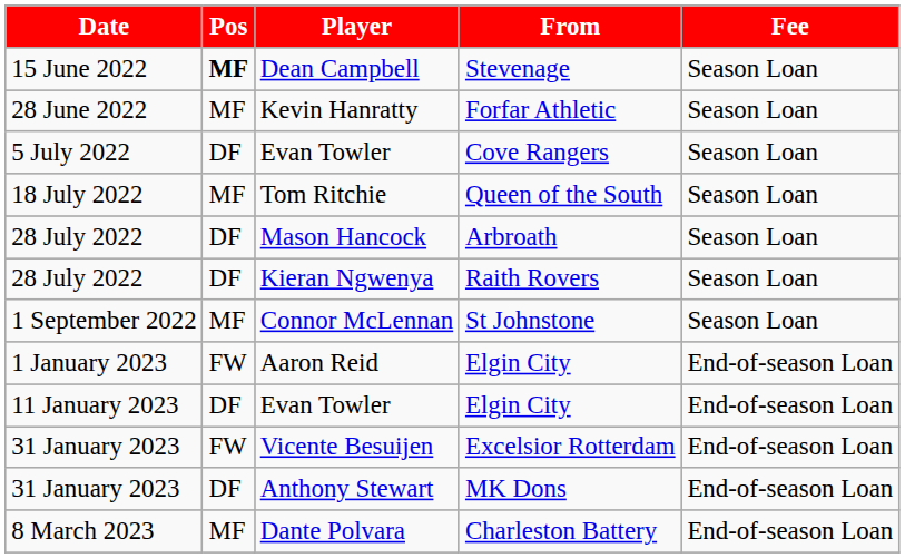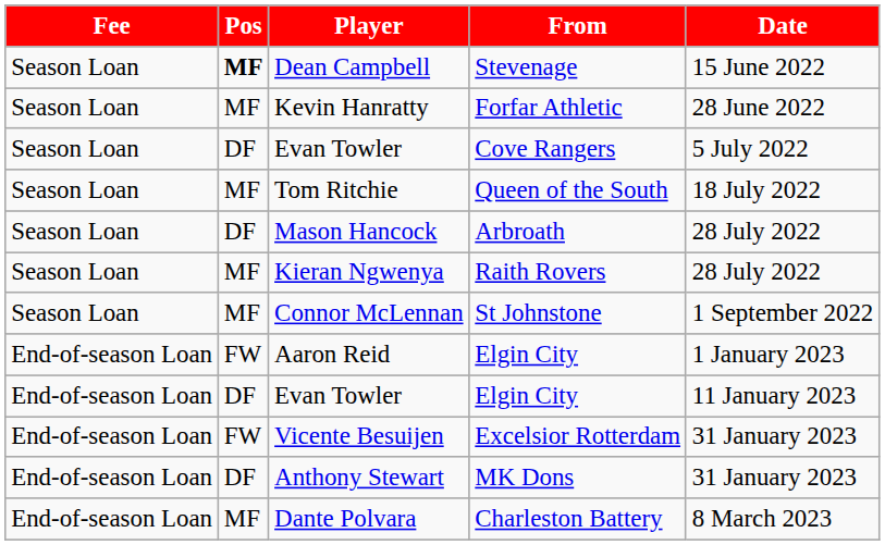 <table class="wikitable"  style="text-align:left; font-size:90%; ">
 <tr>
-<th style="background:#f00; color:#FFFFFF;" scope="col"><strong>Date</strong></th>
+<th style="background:#f00; color:#FFFFFF;" scope="col"><strong>Fee</strong></th>
 <th style="background:#f00; color:#FFFFFF;" scope="col"><strong>Pos</strong></th>
 <th style="background:#f00; color:#FFFFFF;" scope="col"><strong>Player</strong></th>
 <th style="background:#f00; color:#FFFFFF;" scope="col"><strong>From</strong></th>
-<th style="background:#f00; color:#FFFFFF;" scope="col"><strong>Fee</strong></th>
+<th style="background:#f00; color:#FFFFFF;" scope="col"><strong>Date</strong></th>
 </tr>
 <tr>
-<td>15 June 2022</td>
+<td>Season Loan</td>
 <td><strong>MF</strong></td>
 <td> <a href='#'>Dean Campbell</a></td>
 <td> <a href='#'>Stevenage</a></td>
-<td>Season Loan</td>
+<td>15 June 2022</td>
 </tr>
 <tr>
-<td>28 June 2022</td>
+<td>Season Loan</td>
 <td>MF</td>
 <td> Kevin Hanratty</td>
 <td> <a href='#'>Forfar Athletic</a></td>
-<td>Season Loan</td>
+<td>28 June 2022</td>
 </tr>
 <tr>
-<td>5 July 2022</td>
+<td>Season Loan</td>
 <td>DF</td>
 <td> Evan Towler</td>
 <td> <a href='#'>Cove Rangers</a></td>
-<td>Season Loan</td>
+<td>5 July 2022</td>
 </tr>
 <tr>
-<td>18 July 2022</td>
+<td>Season Loan</td>
 <td>MF</td>
 <td> Tom Ritchie</td>
 <td> <a href='#'>Queen of the South</a></td>
-<td>Season Loan</td>
+<td>18 July 2022</td>
 </tr>
 <tr>
-<td>28 July 2022</td>
+<td>Season Loan</td>
 <td>DF</td>
 <td> <a href='#'>Mason Hancock</a></td>
 <td> <a href='#'>Arbroath</a></td>
-<td>Season Loan</td>
+<td>28 July 2022</td>
 </tr>
 <tr>
-<td>28 July 2022</td>
-<td>DF</td>
+<td>Season Loan </td>
+<td>MF</td>
 <td> <a href='#'>Kieran Ngwenya</a></td>
 <td> <a href='#'>Raith Rovers</a></td>
-<td>Season Loan </td>
+<td>28 July 2022</td>
 </tr>
 <tr>
-<td>1 September 2022</td>
+<td>Season Loan </td>
 <td>MF</td>
 <td> <a href='#'>Connor McLennan</a></td>
 <td> <a href='#'>St Johnstone</a></td>
-<td>Season Loan </td>
+<td>1 September 2022</td>
 </tr>
 <tr>
-<td>1 January 2023</td>
+<td>End-of-season Loan </td>
 <td>FW</td>
 <td> Aaron Reid</td>
 <td> <a href='#'>Elgin City</a></td>
-<td>End-of-season Loan </td>
+<td>1 January 2023</td>
 </tr>
 <tr>
-<td>11 January 2023</td>
+<td>End-of-season Loan</td>
 <td>DF</td>
 <td> Evan Towler</td>
 <td> <a href='#'>Elgin City</a></td>
-<td>End-of-season Loan</td>
+<td>11 January 2023</td>
 </tr>
 <tr>
-<td>31 January 2023</td>
+<td>End-of-season Loan</td>
 <td>FW</td>
 <td> <a href='#'>Vicente Besuijen</a></td>
 <td> <a href='#'>Excelsior Rotterdam</a></td>
-<td>End-of-season Loan</td>
+<td>31 January 2023</td>
 </tr>
 <tr>
-<td>31 January 2023</td>
+<td>End-of-season Loan</td>
 <td>DF</td>
 <td> <a href='#'>Anthony Stewart</a></td>
 <td> <a href='#'>MK Dons</a></td>
-<td>End-of-season Loan</td>
+<td>31 January 2023</td>
 </tr>
 <tr>
-<td>8 March 2023</td>
+<td>End-of-season Loan</td>
 <td>MF</td>
 <td> <a href='#'>Dante Polvara</a></td>
 <td> <a href='#'>Charleston Battery</a></td>
-<td>End-of-season Loan</td>
+<td>8 March 2023</td>
 </tr>
 </table>
